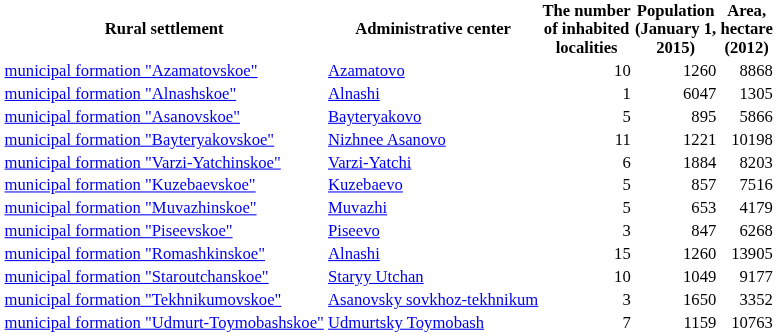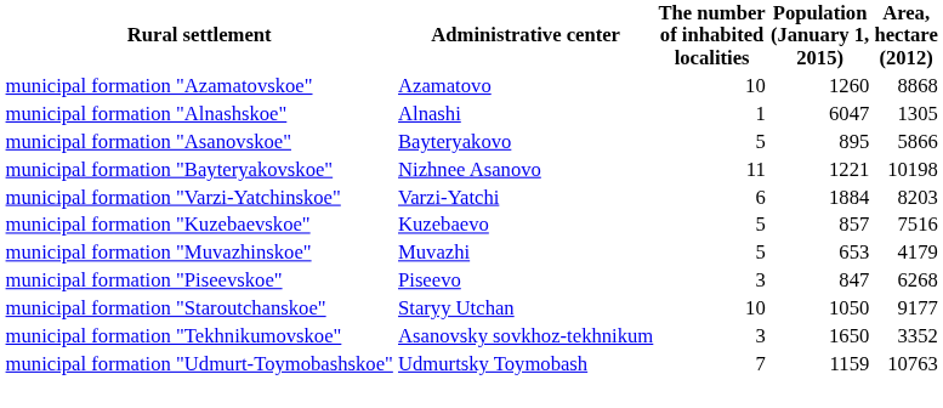 <table class="standard sortable" align=center>
 <tr>
 <th>Rural settlement</th>
 <th>Administrative center</th>
 <th>The number <br> of inhabited <br> localities</th>
 <th>Population <br> (January 1, <br> 2015)</th>
 <th>Area, <br> hectare<br>(2012)</th>
 </tr>
 <tr>
 <td><a href='#'>municipal formation "Azamatovskoe"</a></td>
 <td><a href='#'>Azamatovo</a></td>
 <td align=right>10</td>
 <td align=right>1260</td>
 <td align=right>8868</td>
 </tr>
 <tr>
 <td><a href='#'>municipal formation "Alnashskoe"</a></td>
 <td><a href='#'>Alnashi</a></td>
 <td align=right>1</td>
 <td align=right>6047</td>
 <td align=right>1305</td>
 </tr>
 <tr>
 <td><a href='#'>municipal formation "Asanovskoe"</a></td>
 <td><a href='#'>Bayteryakovo</a></td>
 <td align=right>5</td>
 <td align=right>895</td>
 <td align=right>5866</td>
 </tr>
 <tr>
 <td><a href='#'>municipal formation "Bayteryakovskoe"</a></td>
 <td><a href='#'>Nizhnee Asanovo</a></td>
 <td align=right>11</td>
 <td align=right>1221</td>
 <td align=right>10198</td>
 </tr>
 <tr>
 <td><a href='#'>municipal formation "Varzi-Yatchinskoe"</a></td>
 <td><a href='#'>Varzi-Yatchi</a></td>
 <td align=right>6</td>
 <td align=right>1884</td>
 <td align=right>8203</td>
 </tr>
 <tr>
 <td><a href='#'>municipal formation "Kuzebaevskoe"</a></td>
 <td><a href='#'>Kuzebaevo</a></td>
 <td align=right>5</td>
 <td align=right>857</td>
 <td align=right>7516</td>
 </tr>
 <tr>
 <td><a href='#'>municipal formation "Muvazhinskoe"</a></td>
 <td><a href='#'>Muvazhi</a></td>
 <td align=right>5</td>
 <td align=right>653</td>
 <td align=right>4179</td>
 </tr>
 <tr>
 <td><a href='#'>municipal formation "Piseevskoe"</a></td>
 <td><a href='#'>Piseevo</a></td>
 <td align=right>3</td>
 <td align=right>847</td>
 <td align=right>6268</td>
 </tr>
 <tr>
-<td><a href='#'>municipal formation "Romashkinskoe"</a></td>
-<td><a href='#'>Alnashi</a></td>
-<td align=right>15</td>
-<td align=right>1260</td>
-<td align=right>13905</td>
-</tr>
-<tr>
 <td><a href='#'>municipal formation "Staroutchanskoe"</a></td>
 <td><a href='#'>Staryy Utchan</a></td>
 <td align=right>10</td>
-<td align=right>1049</td>
+<td align=right>1050</td>
 <td align=right>9177</td>
 </tr>
 <tr>
 <td><a href='#'>municipal formation "Tekhnikumovskoe"</a></td>
 <td><a href='#'>Asanovsky sovkhoz-tekhnikum</a></td>
 <td align=right>3</td>
 <td align=right>1650</td>
 <td align=right>3352</td>
 </tr>
 <tr>
 <td><a href='#'>municipal formation "Udmurt-Toymobashskoe"</a></td>
 <td><a href='#'>Udmurtsky Toymobash</a></td>
 <td align=right>7</td>
 <td align=right>1159</td>
 <td align=right>10763</td>
 </tr>
 </table>
